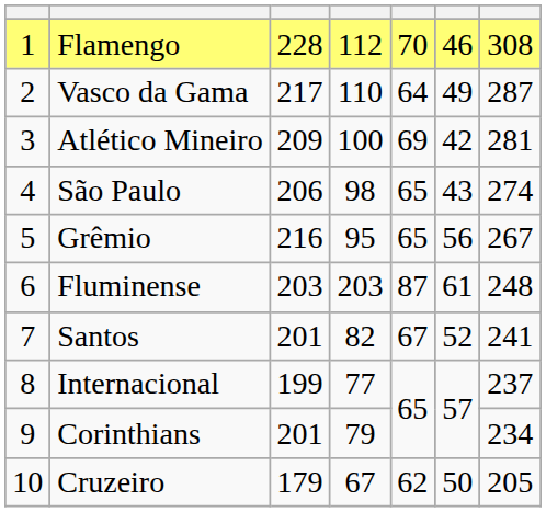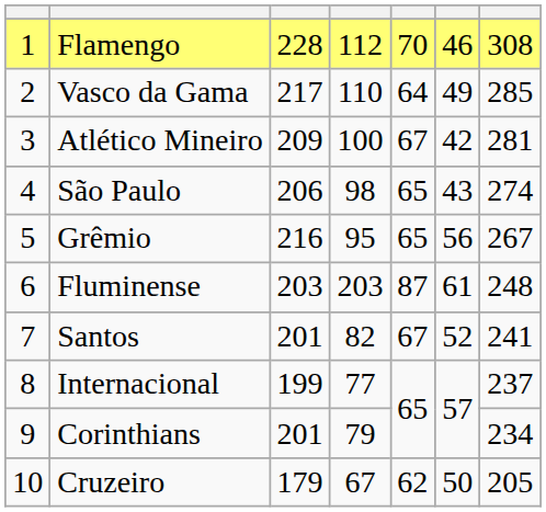 <table class="wikitable sortable mw-collapsible" style="text-align:center;">
 <tr>
 <th></th>
 <th></th>
 <th></th>
 <th></th>
 <th></th>
 <th></th>
 <th></th>
 </tr>
 <tr style="text-align:center; background:#FFFF75;">
 <td>1</td>
 <td align="left">Flamengo</td>
 <td>228</td>
 <td>112</td>
 <td>70</td>
 <td>46</td>
 <td>308</td>
 </tr>
 <tr>
 <td>2</td>
 <td align="left">Vasco da Gama</td>
 <td>217</td>
 <td>110</td>
 <td>64</td>
 <td>49</td>
-<td>287</td>
+<td>285</td>
 </tr>
 <tr>
 <td>3</td>
 <td align="left">Atlético Mineiro</td>
 <td>209</td>
 <td>100</td>
-<td>69</td>
+<td>67</td>
 <td>42</td>
 <td>281</td>
 </tr>
 <tr>
 <td>4</td>
 <td align="left">São Paulo</td>
 <td>206</td>
 <td>98</td>
 <td>65</td>
 <td>43</td>
 <td>274</td>
 </tr>
 <tr>
 <td>5</td>
 <td align="left">Grêmio</td>
 <td>216</td>
 <td>95</td>
 <td>65</td>
 <td>56</td>
 <td>267</td>
 </tr>
 <tr>
 <td>6</td>
 <td align="left">Fluminense</td>
 <td>203</td>
 <td>203</td>
 <td>87</td>
 <td>61</td>
 <td>248</td>
 </tr>
 <tr>
 <td>7</td>
 <td align="left">Santos</td>
 <td>201</td>
 <td>82</td>
 <td>67</td>
 <td>52</td>
 <td>241</td>
 </tr>
 <tr>
 <td>8</td>
 <td align="left">Internacional</td>
 <td>199</td>
 <td>77</td>
 <td rowspan="2">65</td>
 <td rowspan="2">57</td>
 <td>237</td>
 </tr>
 <tr>
 <td>9</td>
 <td align="left">Corinthians</td>
 <td>201</td>
 <td>79</td>
 <td>234</td>
 </tr>
 <tr>
 <td>10</td>
 <td align="left">Cruzeiro</td>
 <td>179</td>
 <td>67</td>
 <td>62</td>
 <td>50</td>
 <td>205</td>
 </tr>
 </table>
